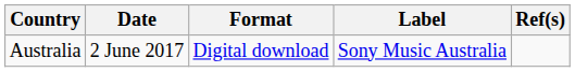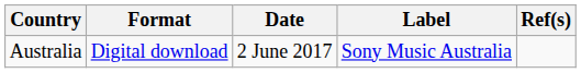 <table class="wikitable plainrowheaders">
 <tr>
 <th scope="col">Country</th>
+<th scope="col">Format</th>
 <th scope="col">Date</th>
-<th scope="col">Format</th>
 <th scope="col">Label</th>
 <th scope="col">Ref(s)</th>
 </tr>
 <tr>
 <td>Australia</td>
+<td><a href='#'>Digital download</a></td>
 <td>2 June 2017</td>
-<td><a href='#'>Digital download</a></td>
 <td><a href='#'>Sony Music Australia</a></td>
 <td></td>
 </tr>
 </table>
